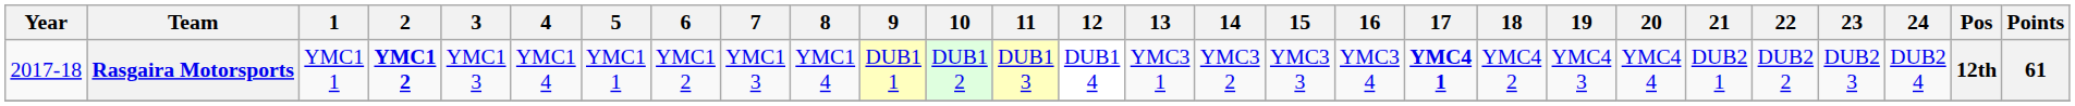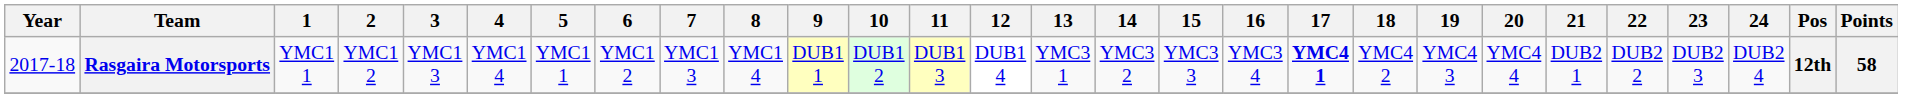 <table class="wikitable" style="text-align:center; font-size:85%">
 <tr>
 <th>Year</th>
 <th>Team</th>
 <th>1</th>
 <th>2</th>
 <th>3</th>
 <th>4</th>
 <th>5</th>
 <th>6</th>
 <th>7</th>
 <th>8</th>
 <th>9</th>
 <th>10</th>
 <th>11</th>
 <th>12</th>
 <th>13</th>
 <th>14</th>
 <th>15</th>
 <th>16</th>
 <th>17</th>
 <th>18</th>
 <th>19</th>
 <th>20</th>
 <th>21</th>
 <th>22</th>
 <th>23</th>
 <th>24</th>
 <th>Pos</th>
 <th>Points</th>
 </tr>
 <tr>
 <td nowrap><a href='#'>2017-18</a></td>
 <th nowrap><a href='#'>Rasgaira Motorsports</a></th>
 <td><a href='#'>YMC1<br>1</a></td>
-<td><strong><a href='#'>YMC1<br>2</a></strong></td>
+<td><a href='#'>YMC1<br>2</a></td>
 <td><a href='#'>YMC1<br>3</a></td>
 <td><a href='#'>YMC1<br>4</a></td>
 <td><a href='#'>YMC1<br>1</a></td>
 <td><a href='#'>YMC1<br>2</a></td>
 <td><a href='#'>YMC1<br>3</a></td>
 <td><a href='#'>YMC1<br>4</a></td>
 <td style="background:#ffffbf"><a href='#'>DUB1<br>1</a><br></td>
 <td style="background:#dfffdf"><a href='#'>DUB1<br>2</a><br></td>
 <td style="background:#ffffbf"><a href='#'>DUB1<br>3</a><br></td>
 <td style="background:#ffffff"><a href='#'>DUB1<br>4</a><br></td>
 <td><a href='#'>YMC3<br>1</a></td>
 <td><a href='#'>YMC3<br>2</a></td>
 <td><a href='#'>YMC3<br>3</a></td>
 <td><a href='#'>YMC3<br>4</a></td>
 <td><strong><a href='#'>YMC4<br>1</a></strong></td>
 <td><a href='#'>YMC4<br>2</a></td>
 <td><a href='#'>YMC4<br>3</a></td>
 <td><a href='#'>YMC4<br>4</a></td>
 <td><a href='#'>DUB2<br>1</a></td>
 <td><a href='#'>DUB2<br>2</a></td>
 <td><a href='#'>DUB2<br>3</a></td>
 <td><a href='#'>DUB2<br>4</a></td>
 <th>12th</th>
-<th>61</th>
+<th>58</th>
 </tr>
 <tr>
 </tr>
 </table>
